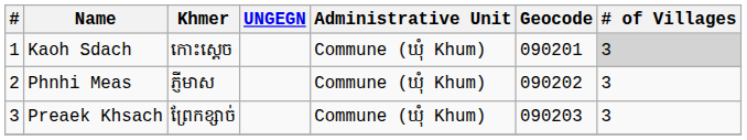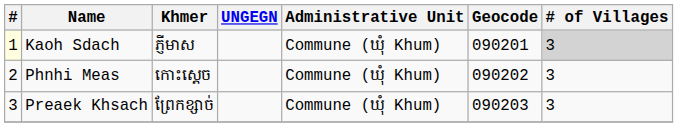 <table class="wikitable sortable">
 <tr>
 <th>#</th>
 <th>Name</th>
 <th>Khmer</th>
 <th><a href='#'>UNGEGN</a></th>
 <th>Administrative Unit</th>
 <th>Geocode</th>
 <th># of Villages</th>
 </tr>
 <tr>
-<td>1</td>
+<td style="background: lightyellow;">1</td>
 <td>Kaoh Sdach</td>
-<td>កោះស្ដេច</td>
+<td>ភ្ញីមាស</td>
 <td></td>
 <td>Commune (ឃុំ Khum)</td>
 <td>090201</td>
 <td style="background: lightgrey;">3</td>
 </tr>
 <tr>
 <td>2</td>
 <td>Phnhi Meas</td>
-<td>ភ្ញីមាស</td>
+<td>កោះស្ដេច</td>
 <td></td>
 <td>Commune (ឃុំ Khum)</td>
 <td>090202</td>
 <td>3</td>
 </tr>
 <tr>
 <td>3</td>
 <td>Preaek Khsach</td>
 <td>ព្រែកខ្សាច់</td>
 <td></td>
 <td>Commune (ឃុំ Khum)</td>
 <td>090203</td>
 <td>3</td>
 </tr>
 <tr>
 </tr>
 </table>
